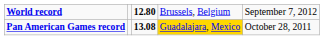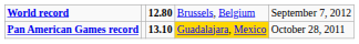 <table class="wikitable">
 <tr>
 <td><strong><a href='#'>World record</a></strong></td>
 <td></td>
 <td><strong>12.80</strong></td>
 <td><a href='#'>Brussels</a>, <a href='#'>Belgium</a></td>
 <td>September 7, 2012</td>
 </tr>
 <tr>
 <td><strong><a href='#'>Pan American Games record</a></strong></td>
 <td></td>
-<td><strong>13.08</strong></td>
+<td><strong>13.10</strong></td>
 <td style="background: gold;"><a href='#'>Guadalajara</a>, <a href='#'>Mexico</a></td>
 <td>October 28, 2011</td>
 </tr>
 </table>
